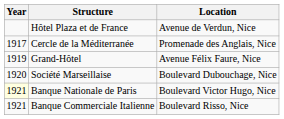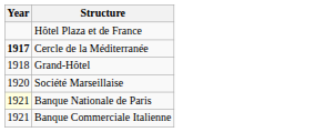 <table class=wikitable>
 <tr>
 <th>Year</th>
 <th>Structure</th>
-<th>Location</th>
 </tr>
 <tr>
 <td></td>
 <td>Hôtel Plaza et de France</td>
-<td>Avenue de Verdun, Nice</td>
 </tr>
 <tr>
-<td>1917</td>
+<td><strong>1917</strong></td>
 <td>Cercle de la Méditerranée</td>
-<td>Promenade des Anglais, Nice</td>
 </tr>
 <tr>
-<td>1919</td>
+<td>1918</td>
 <td>Grand-Hôtel</td>
-<td>Avenue Félix Faure, Nice</td>
 </tr>
 <tr>
 <td>1920</td>
 <td>Société Marseillaise</td>
-<td>Boulevard Dubouchage, Nice</td>
 </tr>
 <tr>
 <td style="background: lightyellow;">1921</td>
 <td>Banque Nationale de Paris</td>
-<td>Boulevard Victor Hugo, Nice</td>
 </tr>
 <tr>
 <td>1921</td>
 <td>Banque Commerciale Italienne</td>
-<td>Boulevard Risso, Nice</td>
 </tr>
 </table>
